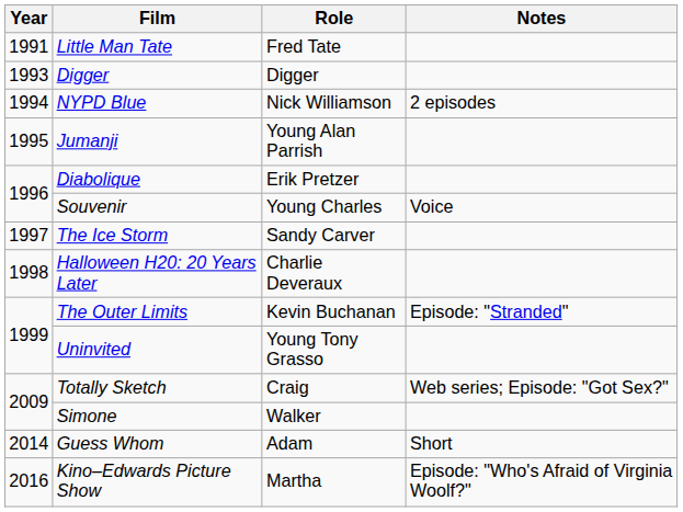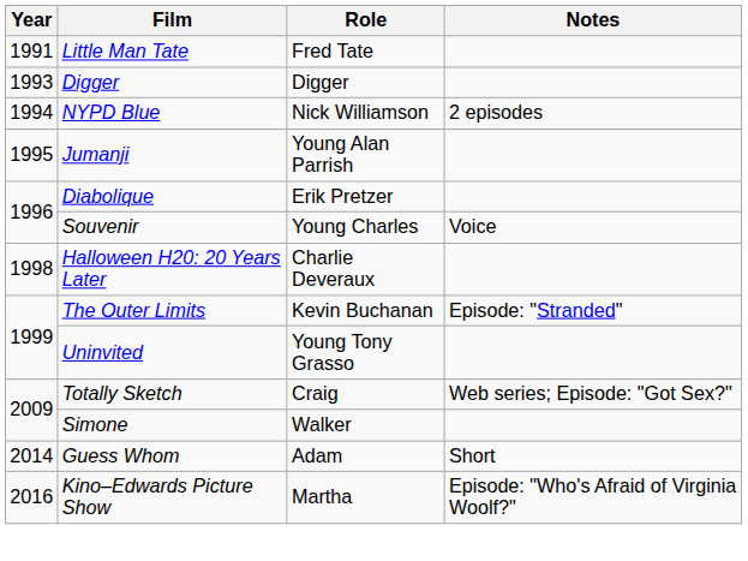 <table class="wikitable">
 <tr>
 <th>Year</th>
 <th>Film</th>
 <th>Role</th>
 <th>Notes</th>
 </tr>
 <tr>
 <td>1991</td>
 <td><em><a href='#'>Little Man Tate</a></em></td>
 <td>Fred Tate</td>
 <td></td>
 </tr>
 <tr>
 <td>1993</td>
 <td><em><a href='#'>Digger</a></em></td>
 <td>Digger</td>
 <td></td>
 </tr>
 <tr>
 <td>1994</td>
 <td><em><a href='#'>NYPD Blue</a></em></td>
 <td>Nick Williamson</td>
 <td>2 episodes</td>
 </tr>
 <tr>
 <td>1995</td>
 <td><em><a href='#'>Jumanji</a></em></td>
 <td>Young Alan Parrish</td>
 <td></td>
 </tr>
 <tr>
 <td rowspan="2">1996</td>
 <td><em><a href='#'>Diabolique</a></em></td>
 <td>Erik Pretzer</td>
 <td></td>
 </tr>
 <tr>
 <td><em>Souvenir</em></td>
 <td>Young Charles</td>
 <td>Voice</td>
 </tr>
 <tr>
-<td>1997</td>
-<td><em><a href='#'>The Ice Storm</a></em></td>
-<td>Sandy Carver</td>
-<td></td>
-</tr>
-<tr>
 <td>1998</td>
 <td><em><a href='#'>Halloween H20: 20 Years Later</a></em></td>
 <td>Charlie Deveraux</td>
 <td></td>
 </tr>
 <tr>
 <td rowspan="2">1999</td>
 <td><em><a href='#'>The Outer Limits</a></em></td>
 <td>Kevin Buchanan</td>
 <td>Episode: "<a href='#'>Stranded</a>"</td>
 </tr>
 <tr>
 <td><em><a href='#'>Uninvited</a></em></td>
 <td>Young Tony Grasso</td>
 <td></td>
 </tr>
 <tr>
 <td rowspan="2">2009</td>
 <td><em>Totally Sketch</em></td>
 <td>Craig</td>
 <td>Web series; Episode: "Got Sex?"</td>
 </tr>
 <tr>
 <td><em>Simone</em></td>
 <td>Walker</td>
 <td></td>
 </tr>
 <tr>
 <td>2014</td>
 <td><em>Guess Whom</em></td>
 <td>Adam</td>
 <td>Short</td>
 </tr>
 <tr>
 <td>2016</td>
 <td><em>Kino–Edwards Picture Show</em></td>
 <td>Martha</td>
 <td>Episode: "Who's Afraid of Virginia Woolf?"</td>
 </tr>
 </table>
